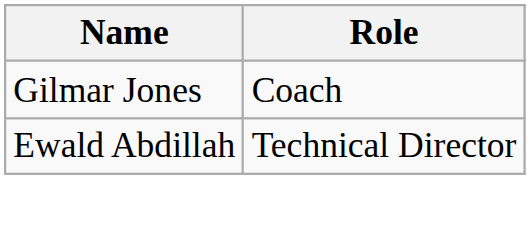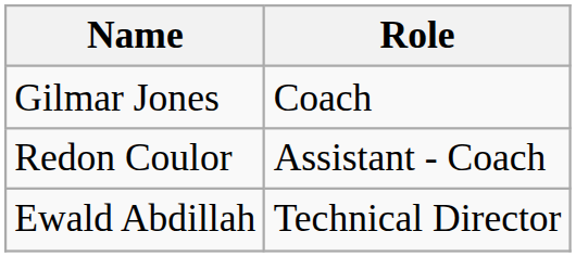 <table class="wikitable">
 <tr>
 <th>Name</th>
 <th>Role</th>
 </tr>
 <tr>
 <td> Gilmar Jones</td>
 <td>Coach</td>
 </tr>
 <tr>
+<td> Redon Coulor</td>
+<td>Assistant - Coach</td>
+</tr>
+<tr>
 <td> Ewald Abdillah</td>
 <td>Technical Director</td>
 </tr>
 </table>
